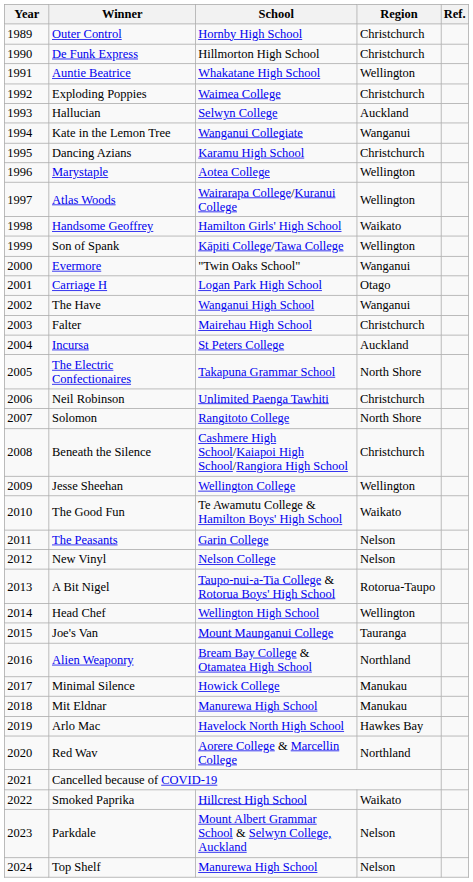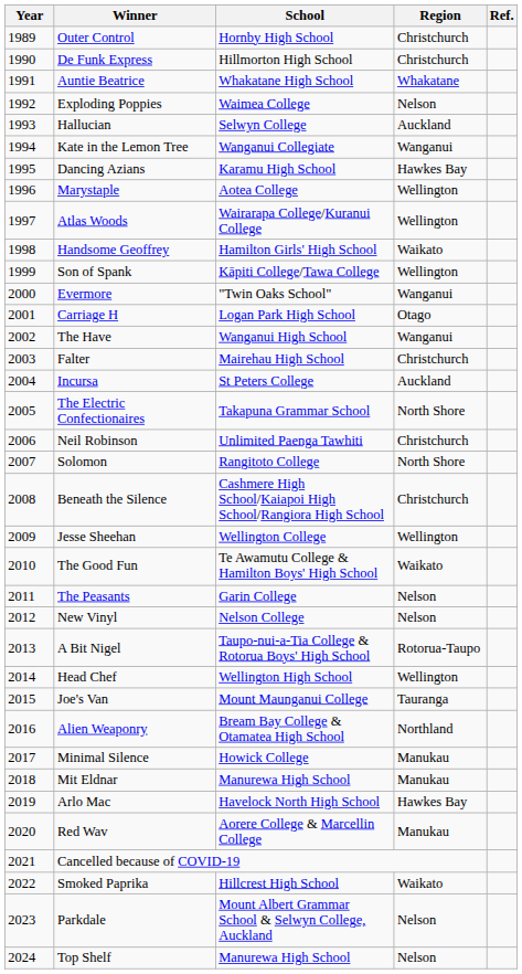 <table class="wikitable">
 <tr>
 <th width=50>Year</th>
 <th width=180>Winner</th>
 <th width=200>School</th>
 <th width=100>Region</th>
 <th>Ref.</th>
 </tr>
 <tr>
 <td>1989</td>
 <td><a href='#'>Outer Control</a></td>
 <td><a href='#'>Hornby High School</a></td>
 <td>Christchurch</td>
 <td></td>
 </tr>
 <tr>
 <td>1990</td>
 <td><a href='#'>De Funk Express</a></td>
 <td>Hillmorton High School</td>
 <td>Christchurch</td>
 <td></td>
 </tr>
 <tr>
 <td>1991</td>
 <td><a href='#'>Auntie Beatrice</a></td>
 <td><a href='#'>Whakatane High School</a></td>
-<td>Wellington</td>
+<td><a href='#'>Whakatane</a></td>
 <td></td>
 </tr>
 <tr>
 <td>1992</td>
 <td>Exploding Poppies</td>
 <td><a href='#'>Waimea College</a></td>
-<td>Christchurch</td>
+<td>Nelson</td>
 <td></td>
 </tr>
 <tr>
 <td>1993</td>
 <td>Hallucian</td>
 <td><a href='#'>Selwyn College</a></td>
 <td>Auckland</td>
 <td></td>
 </tr>
 <tr>
 <td>1994</td>
 <td>Kate in the Lemon Tree</td>
 <td><a href='#'>Wanganui Collegiate</a></td>
 <td>Wanganui</td>
 <td></td>
 </tr>
 <tr>
 <td>1995</td>
 <td>Dancing Azians</td>
 <td><a href='#'>Karamu High School</a></td>
-<td>Christchurch</td>
+<td>Hawkes Bay</td>
 <td></td>
 </tr>
 <tr>
 <td>1996</td>
 <td><a href='#'>Marystaple</a></td>
 <td><a href='#'>Aotea College</a></td>
 <td>Wellington</td>
 <td></td>
 </tr>
 <tr>
 <td>1997</td>
 <td><a href='#'>Atlas Woods</a></td>
 <td><a href='#'>Wairarapa College</a>/<a href='#'>Kuranui College</a></td>
 <td>Wellington</td>
 <td></td>
 </tr>
 <tr>
 <td>1998</td>
 <td><a href='#'>Handsome Geoffrey</a></td>
 <td><a href='#'>Hamilton Girls' High School</a></td>
 <td>Waikato</td>
 <td></td>
 </tr>
 <tr>
 <td>1999</td>
 <td>Son of Spank</td>
 <td><a href='#'>Kāpiti College</a>/<a href='#'>Tawa College</a></td>
 <td>Wellington</td>
 <td></td>
 </tr>
 <tr>
 <td>2000</td>
 <td><a href='#'>Evermore</a></td>
 <td>"Twin Oaks School"</td>
 <td>Wanganui</td>
 <td></td>
 </tr>
 <tr>
 <td>2001</td>
 <td><a href='#'>Carriage H</a></td>
 <td><a href='#'>Logan Park High School</a></td>
 <td>Otago</td>
 <td></td>
 </tr>
 <tr>
 <td>2002</td>
 <td>The Have</td>
 <td><a href='#'>Wanganui High School</a></td>
 <td>Wanganui</td>
 <td></td>
 </tr>
 <tr>
 <td>2003</td>
 <td>Falter</td>
 <td><a href='#'>Mairehau High School</a></td>
 <td>Christchurch</td>
 <td></td>
 </tr>
 <tr>
 <td>2004</td>
 <td><a href='#'>Incursa</a></td>
 <td><a href='#'>St Peters College</a></td>
 <td>Auckland</td>
 <td></td>
 </tr>
 <tr>
 <td>2005</td>
 <td><a href='#'>The Electric Confectionaires</a></td>
 <td><a href='#'>Takapuna Grammar School</a></td>
 <td>North Shore</td>
 <td></td>
 </tr>
 <tr>
 <td>2006</td>
 <td>Neil Robinson</td>
 <td><a href='#'>Unlimited Paenga Tawhiti</a></td>
 <td>Christchurch</td>
 <td></td>
 </tr>
 <tr>
 <td>2007</td>
 <td>Solomon</td>
 <td><a href='#'>Rangitoto College</a></td>
 <td>North Shore</td>
 <td></td>
 </tr>
 <tr>
 <td>2008</td>
 <td>Beneath the Silence</td>
 <td><a href='#'>Cashmere High School</a>/<a href='#'>Kaiapoi High School</a>/<a href='#'>Rangiora High School</a></td>
 <td>Christchurch</td>
 <td></td>
 </tr>
 <tr>
 <td>2009</td>
 <td>Jesse Sheehan</td>
 <td><a href='#'>Wellington College</a></td>
 <td>Wellington</td>
 <td></td>
 </tr>
 <tr>
 <td>2010</td>
 <td>The Good Fun</td>
 <td>Te Awamutu College & <a href='#'>Hamilton Boys' High School</a></td>
 <td>Waikato</td>
 <td></td>
 </tr>
 <tr>
 <td>2011</td>
 <td><a href='#'>The Peasants</a></td>
 <td><a href='#'>Garin College</a></td>
 <td>Nelson</td>
 <td></td>
 </tr>
 <tr>
 <td>2012</td>
 <td>New Vinyl</td>
 <td><a href='#'>Nelson College</a></td>
 <td>Nelson</td>
 <td></td>
 </tr>
 <tr>
 <td>2013</td>
 <td>A Bit Nigel</td>
 <td><a href='#'>Taupo-nui-a-Tia College</a> & <a href='#'>Rotorua Boys' High School</a></td>
 <td>Rotorua-Taupo</td>
 <td></td>
 </tr>
 <tr>
 <td>2014</td>
 <td>Head Chef</td>
 <td><a href='#'>Wellington High School</a></td>
 <td>Wellington</td>
 <td></td>
 </tr>
 <tr>
 <td>2015</td>
 <td>Joe's Van</td>
 <td><a href='#'>Mount Maunganui College</a></td>
 <td>Tauranga</td>
 <td></td>
 </tr>
 <tr>
 <td>2016</td>
 <td><a href='#'>Alien Weaponry</a></td>
 <td><a href='#'>Bream Bay College</a> & <a href='#'>Otamatea High School</a></td>
 <td>Northland</td>
 <td></td>
 </tr>
 <tr>
 <td>2017</td>
 <td>Minimal Silence</td>
 <td><a href='#'>Howick College</a></td>
 <td>Manukau</td>
 <td></td>
 </tr>
 <tr>
 <td>2018</td>
 <td>Mit Eldnar</td>
 <td><a href='#'>Manurewa High School</a></td>
 <td>Manukau</td>
 <td></td>
 </tr>
 <tr>
 <td>2019</td>
 <td>Arlo Mac</td>
 <td><a href='#'>Havelock North High School</a></td>
 <td>Hawkes Bay</td>
 <td></td>
 </tr>
 <tr>
 <td>2020</td>
 <td>Red Wav</td>
 <td><a href='#'>Aorere College</a> & <a href='#'>Marcellin College</a></td>
-<td>Northland</td>
+<td>Manukau</td>
 <td></td>
 </tr>
 <tr>
 <td>2021</td>
 <td colspan="3">Cancelled because of <a href='#'>COVID-19</a></td>
 <td></td>
 </tr>
 <tr>
 <td>2022</td>
 <td>Smoked Paprika</td>
 <td><a href='#'>Hillcrest High School</a></td>
 <td>Waikato</td>
 <td></td>
 </tr>
 <tr>
 <td>2023</td>
 <td>Parkdale</td>
 <td><a href='#'>Mount Albert Grammar School</a> & <a href='#'>Selwyn College, Auckland</a></td>
 <td>Nelson</td>
 <td></td>
 </tr>
 <tr>
 <td>2024</td>
 <td>Top Shelf</td>
 <td><a href='#'>Manurewa High School</a></td>
 <td>Nelson</td>
 <td></td>
 </tr>
 </table>
